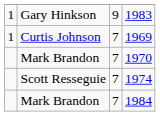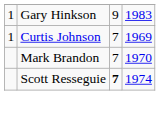 <table class="wikitable">
 <tr>
 </tr>
 <tr>
 <td>1</td>
 <td>Gary Hinkson</td>
 <td>9</td>
 <td><a href='#'>1983</a></td>
 </tr>
 <tr>
 <td>1</td>
 <td><a href='#'>Curtis Johnson</a></td>
 <td>7</td>
 <td><a href='#'>1969</a></td>
 </tr>
 <tr>
 <td></td>
 <td>Mark Brandon</td>
 <td>7</td>
 <td><a href='#'>1970</a></td>
 </tr>
 <tr>
 <td></td>
 <td>Scott Resseguie</td>
-<td>7</td>
+<td><strong>7</strong></td>
 <td><a href='#'>1974</a></td>
 </tr>
-<tr>
-<td></td>
-<td>Mark Brandon</td>
-<td>7</td>
-<td><a href='#'>1984</a></td>
-</tr>
 </table>
